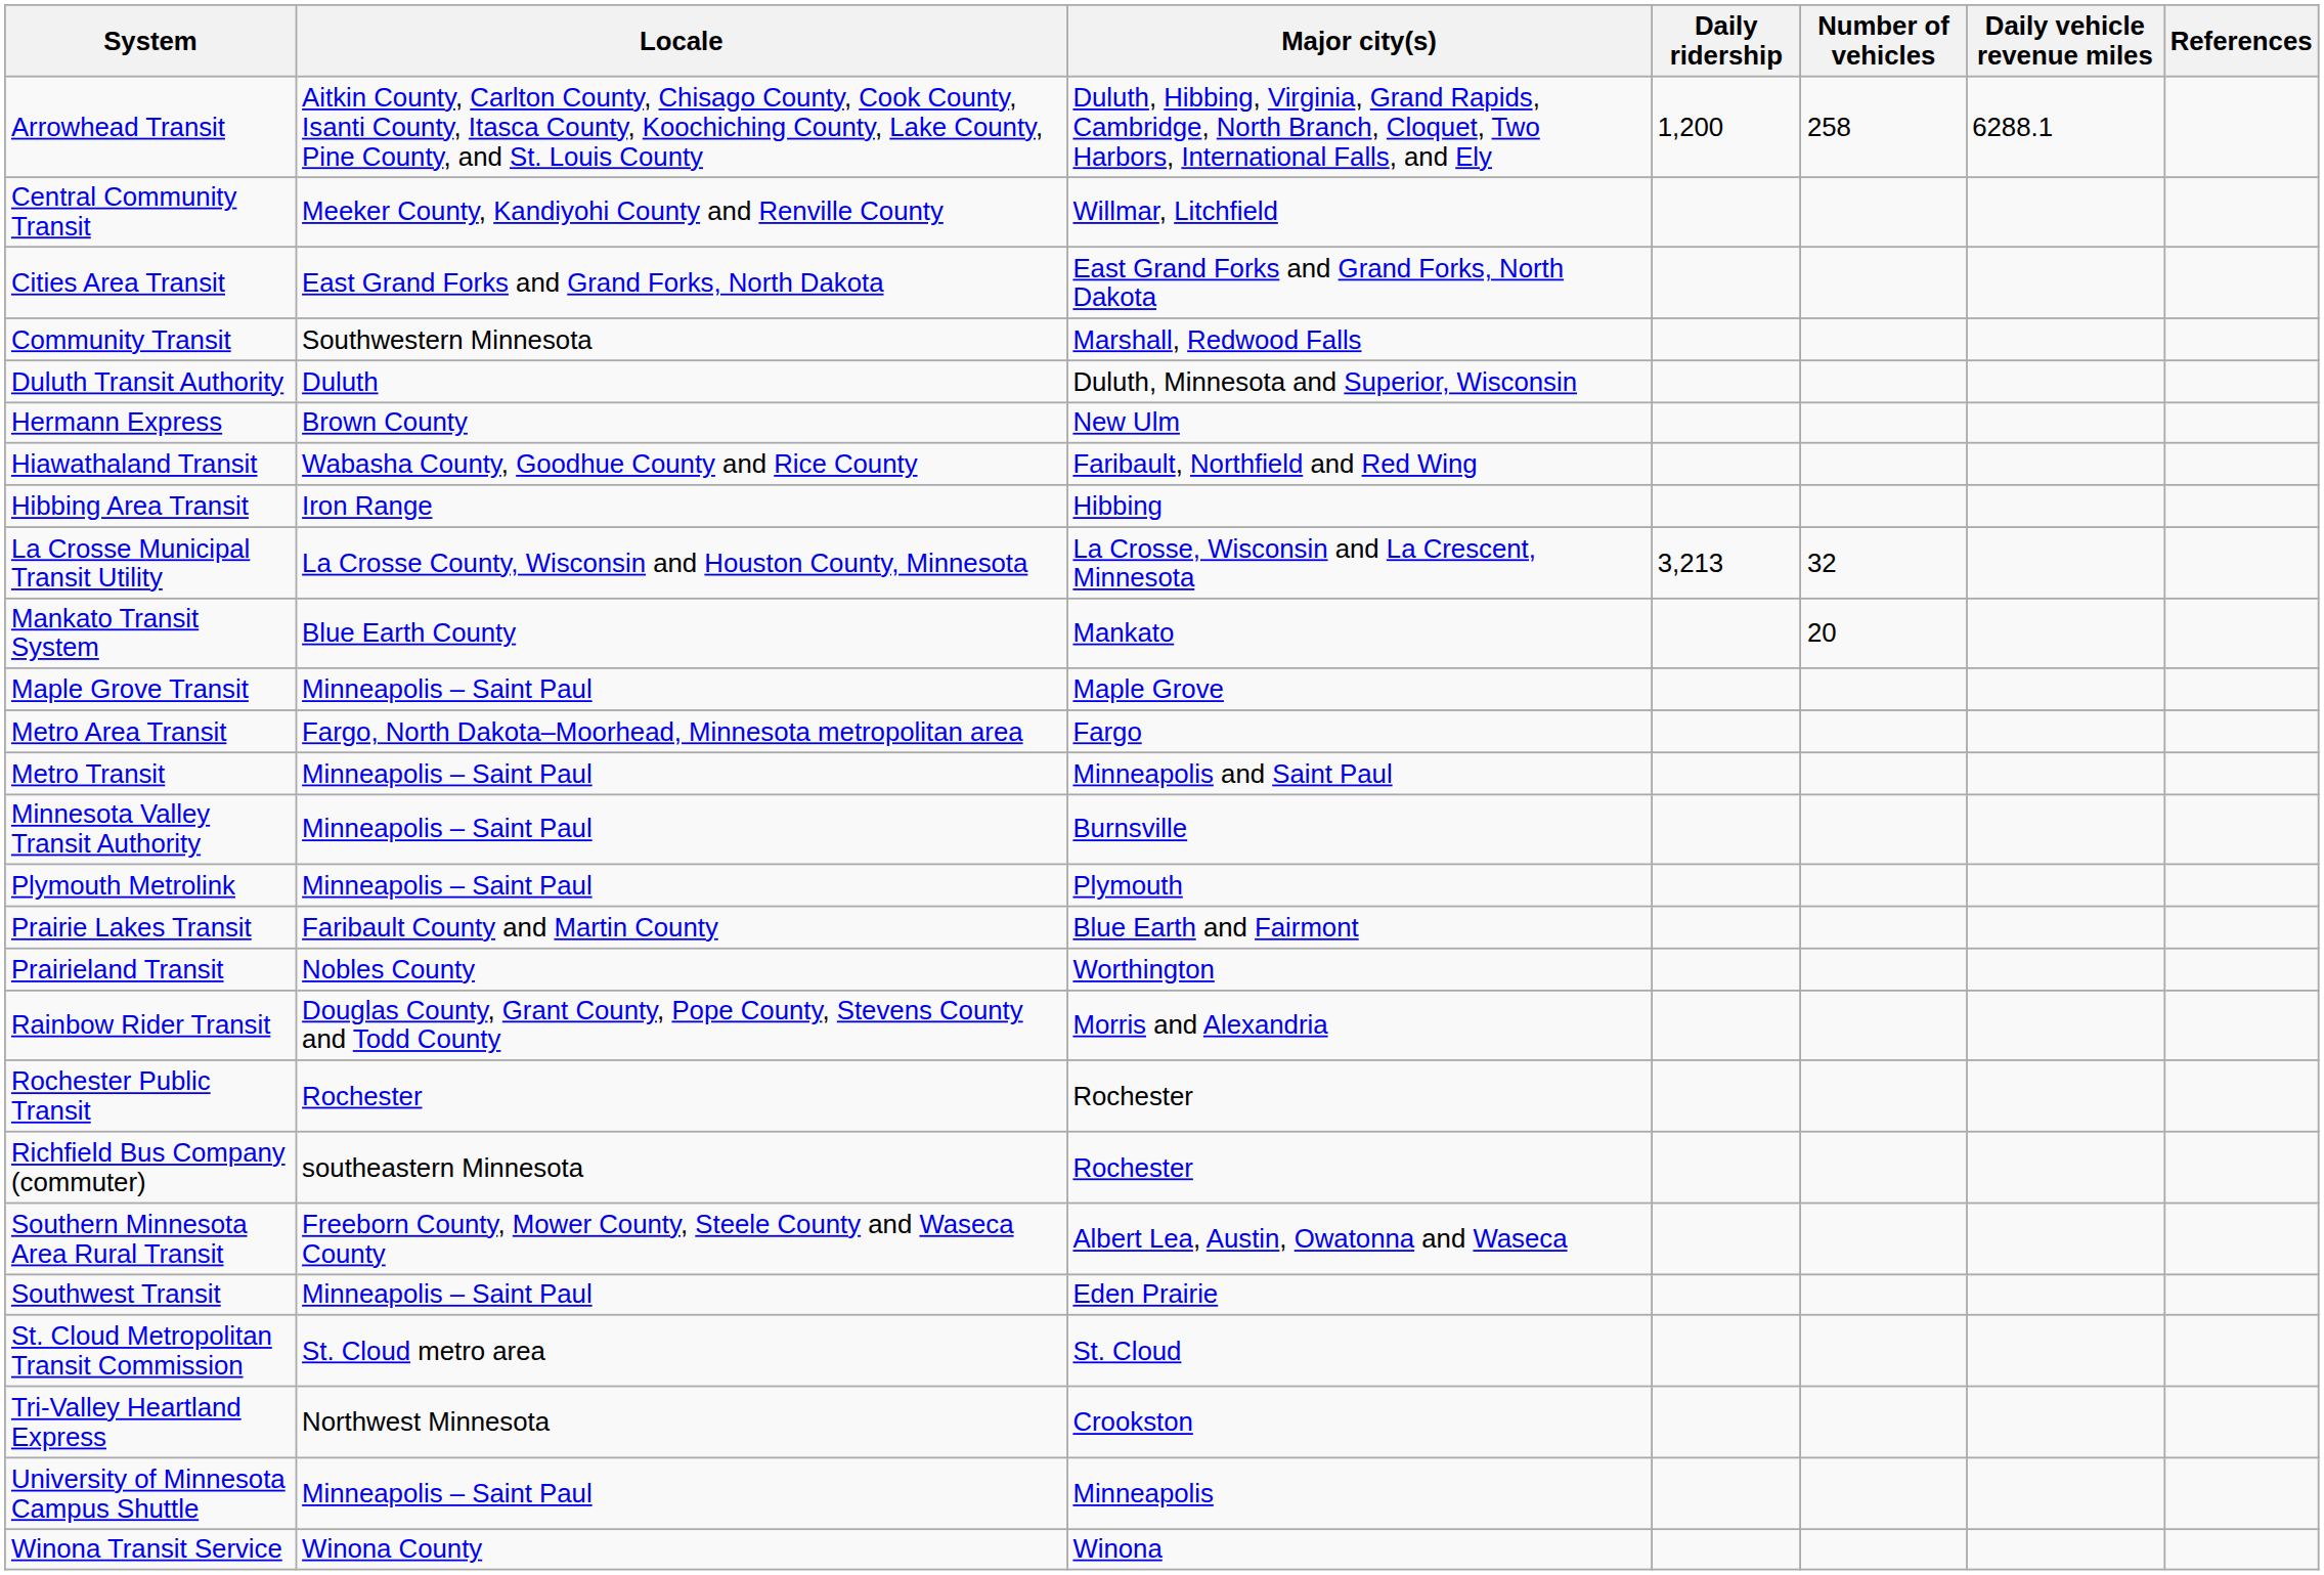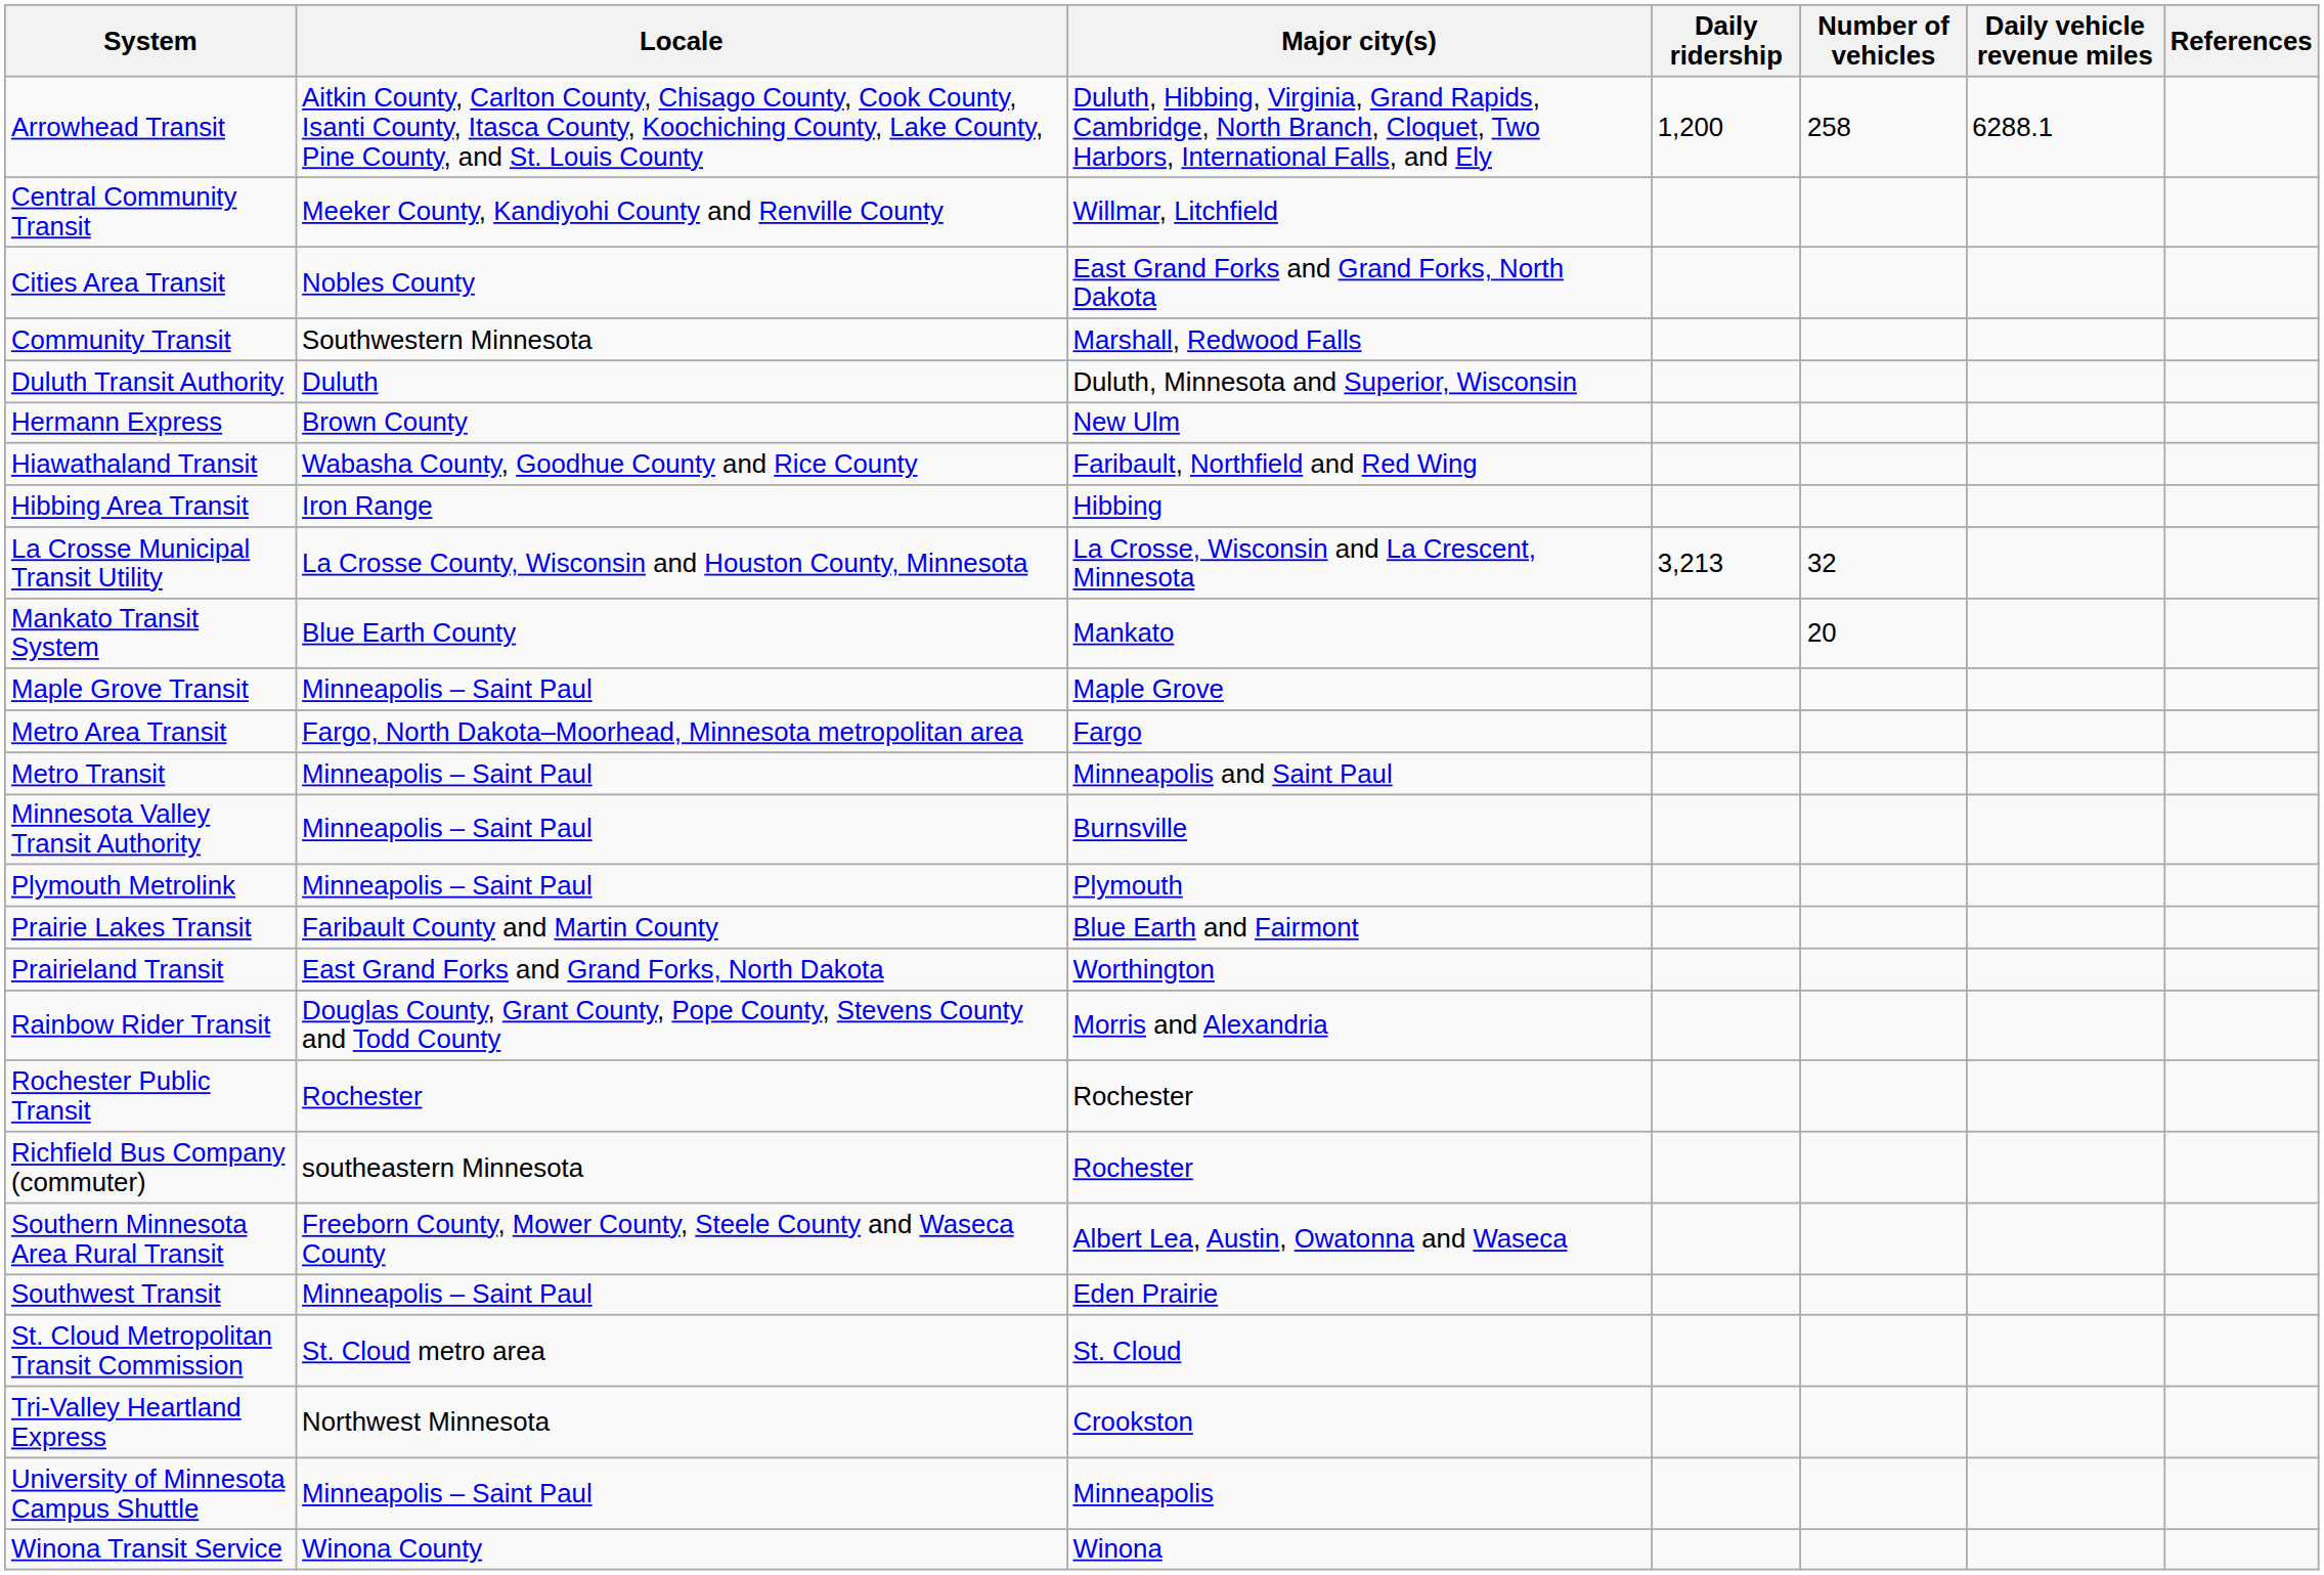 <table class="wikitable sortable" style="font-size: 90%; width: 100%">
 <tr>
 <th>System</th>
 <th>Locale</th>
 <th>Major city(s)</th>
 <th>Daily ridership</th>
 <th>Number of vehicles</th>
 <th>Daily vehicle revenue miles</th>
 <th>References</th>
 </tr>
 <tr>
 <td><a href='#'>Arrowhead Transit</a></td>
 <td><a href='#'>Aitkin County</a>, <a href='#'>Carlton County</a>, <a href='#'>Chisago County</a>, <a href='#'>Cook County</a>, <a href='#'>Isanti County</a>, <a href='#'>Itasca County</a>, <a href='#'>Koochiching County</a>, <a href='#'>Lake County</a>, <a href='#'>Pine County</a>, and <a href='#'>St. Louis County</a></td>
 <td><a href='#'>Duluth</a>, <a href='#'>Hibbing</a>, <a href='#'>Virginia</a>, <a href='#'>Grand Rapids</a>, <a href='#'>Cambridge</a>, <a href='#'>North Branch</a>, <a href='#'>Cloquet</a>, <a href='#'>Two Harbors</a>, <a href='#'>International Falls</a>, and <a href='#'>Ely</a></td>
 <td>1,200</td>
 <td>258</td>
 <td>6288.1</td>
 <td></td>
 </tr>
 <tr>
 <td><a href='#'>Central Community Transit</a></td>
 <td><a href='#'>Meeker County</a>, <a href='#'>Kandiyohi County</a> and <a href='#'>Renville County</a></td>
 <td><a href='#'>Willmar</a>, <a href='#'>Litchfield</a></td>
 <td></td>
 <td></td>
 <td></td>
 <td></td>
 </tr>
 <tr>
 <td><a href='#'>Cities Area Transit</a></td>
-<td><a href='#'>East Grand Forks</a> and <a href='#'>Grand Forks, North Dakota</a></td>
+<td><a href='#'>Nobles County</a></td>
 <td><a href='#'>East Grand Forks</a> and <a href='#'>Grand Forks, North Dakota</a></td>
 <td></td>
 <td></td>
 <td></td>
 <td></td>
 </tr>
 <tr>
 <td><a href='#'>Community Transit</a></td>
 <td>Southwestern Minnesota</td>
 <td><a href='#'>Marshall</a>, <a href='#'>Redwood Falls</a></td>
 <td></td>
 <td></td>
 <td></td>
 <td></td>
 </tr>
 <tr>
 <td><a href='#'>Duluth Transit Authority</a></td>
 <td><a href='#'>Duluth</a></td>
 <td>Duluth, Minnesota and <a href='#'>Superior, Wisconsin</a></td>
 <td></td>
 <td></td>
 <td></td>
 <td></td>
 </tr>
 <tr>
 <td><a href='#'>Hermann Express</a></td>
 <td><a href='#'>Brown County</a></td>
 <td><a href='#'>New Ulm</a></td>
 <td></td>
 <td></td>
 <td></td>
 <td></td>
 </tr>
 <tr>
 <td><a href='#'>Hiawathaland Transit</a></td>
 <td><a href='#'>Wabasha County</a>, <a href='#'>Goodhue County</a> and <a href='#'>Rice County</a></td>
 <td><a href='#'>Faribault</a>, <a href='#'>Northfield</a> and <a href='#'>Red Wing</a></td>
 <td></td>
 <td></td>
 <td></td>
 <td></td>
 </tr>
 <tr>
 <td><a href='#'>Hibbing Area Transit</a></td>
 <td><a href='#'>Iron Range</a></td>
 <td><a href='#'>Hibbing</a></td>
 <td></td>
 <td></td>
 <td></td>
 <td></td>
 </tr>
 <tr>
 <td><a href='#'>La Crosse Municipal Transit Utility</a></td>
 <td><a href='#'>La Crosse County, Wisconsin</a> and <a href='#'>Houston County, Minnesota</a></td>
 <td><a href='#'>La Crosse, Wisconsin</a> and <a href='#'>La Crescent, Minnesota</a></td>
 <td>3,213</td>
 <td>32</td>
 <td></td>
 <td></td>
 </tr>
 <tr>
 <td><a href='#'>Mankato Transit System</a></td>
 <td><a href='#'>Blue Earth County</a></td>
 <td><a href='#'>Mankato</a></td>
 <td></td>
 <td>20</td>
 <td></td>
 <td></td>
 </tr>
 <tr>
 <td><a href='#'>Maple Grove Transit</a></td>
 <td><a href='#'>Minneapolis – Saint Paul</a></td>
 <td><a href='#'>Maple Grove</a></td>
 <td></td>
 <td></td>
 <td></td>
 <td></td>
 </tr>
 <tr>
 <td><a href='#'>Metro Area Transit</a></td>
 <td><a href='#'>Fargo, North Dakota–Moorhead, Minnesota metropolitan area</a></td>
 <td><a href='#'>Fargo</a></td>
 <td></td>
 <td></td>
 <td></td>
 <td></td>
 </tr>
 <tr>
 <td><a href='#'>Metro Transit</a></td>
 <td><a href='#'>Minneapolis – Saint Paul</a></td>
 <td><a href='#'>Minneapolis</a> and <a href='#'>Saint Paul</a></td>
 <td></td>
 <td></td>
 <td></td>
 <td></td>
 </tr>
 <tr>
 <td><a href='#'>Minnesota Valley Transit Authority</a></td>
 <td><a href='#'>Minneapolis – Saint Paul</a></td>
 <td><a href='#'>Burnsville</a></td>
 <td></td>
 <td></td>
 <td></td>
 <td></td>
 </tr>
 <tr>
 <td><a href='#'>Plymouth Metrolink</a></td>
 <td><a href='#'>Minneapolis – Saint Paul</a></td>
 <td><a href='#'>Plymouth</a></td>
 <td></td>
 <td></td>
 <td></td>
 <td></td>
 </tr>
 <tr>
 <td><a href='#'>Prairie Lakes Transit</a></td>
 <td><a href='#'>Faribault County</a> and <a href='#'>Martin County</a></td>
 <td><a href='#'>Blue Earth</a> and <a href='#'>Fairmont</a></td>
 <td></td>
 <td></td>
 <td></td>
 <td></td>
 </tr>
 <tr>
 <td><a href='#'>Prairieland Transit</a></td>
-<td><a href='#'>Nobles County</a></td>
+<td><a href='#'>East Grand Forks</a> and <a href='#'>Grand Forks, North Dakota</a></td>
 <td><a href='#'>Worthington</a></td>
 <td></td>
 <td></td>
 <td></td>
 <td></td>
 </tr>
 <tr>
 <td><a href='#'>Rainbow Rider Transit</a></td>
 <td><a href='#'>Douglas County</a>, <a href='#'>Grant County</a>, <a href='#'>Pope County</a>, <a href='#'>Stevens County</a> and <a href='#'>Todd County</a></td>
 <td><a href='#'>Morris</a> and <a href='#'>Alexandria</a></td>
 <td></td>
 <td></td>
 <td></td>
 <td></td>
 </tr>
 <tr>
 <td><a href='#'>Rochester Public Transit</a></td>
 <td><a href='#'>Rochester</a></td>
 <td>Rochester</td>
 <td></td>
 <td></td>
 <td></td>
 <td></td>
 </tr>
 <tr>
 <td><a href='#'>Richfield Bus Company</a> (commuter)</td>
 <td>southeastern Minnesota</td>
 <td><a href='#'>Rochester</a></td>
 <td></td>
 <td></td>
 <td></td>
 <td></td>
 </tr>
 <tr>
 <td><a href='#'>Southern Minnesota Area Rural Transit</a></td>
 <td><a href='#'>Freeborn County</a>, <a href='#'>Mower County</a>, <a href='#'>Steele County</a> and <a href='#'>Waseca County</a></td>
 <td><a href='#'>Albert Lea</a>, <a href='#'>Austin</a>, <a href='#'>Owatonna</a> and <a href='#'>Waseca</a></td>
 <td></td>
 <td></td>
 <td></td>
 <td></td>
 </tr>
 <tr>
 <td><a href='#'>Southwest Transit</a></td>
 <td><a href='#'>Minneapolis – Saint Paul</a></td>
 <td><a href='#'>Eden Prairie</a></td>
 <td></td>
 <td></td>
 <td></td>
 <td></td>
 </tr>
 <tr>
 <td><a href='#'>St. Cloud Metropolitan Transit Commission</a></td>
 <td><a href='#'>St. Cloud</a> metro area</td>
 <td><a href='#'>St. Cloud</a></td>
 <td></td>
 <td></td>
 <td></td>
 <td></td>
 </tr>
 <tr>
 <td><a href='#'>Tri-Valley Heartland Express</a></td>
 <td>Northwest Minnesota</td>
 <td><a href='#'>Crookston</a></td>
 <td></td>
 <td></td>
 <td></td>
 <td></td>
 </tr>
 <tr>
 <td><a href='#'>University of Minnesota Campus Shuttle</a></td>
 <td><a href='#'>Minneapolis – Saint Paul</a></td>
 <td><a href='#'>Minneapolis</a></td>
 <td></td>
 <td></td>
 <td></td>
 <td></td>
 </tr>
 <tr>
 <td><a href='#'>Winona Transit Service</a></td>
 <td><a href='#'>Winona County</a></td>
 <td><a href='#'>Winona</a></td>
 <td></td>
 <td></td>
 <td></td>
 <td></td>
 </tr>
 </table>
